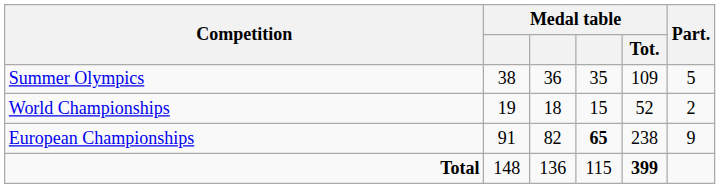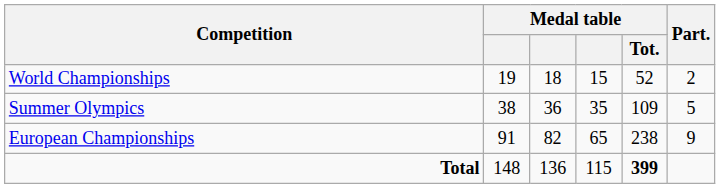 <table class="wikitable" width=45% style="font-size:90%; text-align:center;">
 <tr>
 <th rowspan=2>Competition</th>
 <th colspan=4>Medal table</th>
 <th rowspan=2 width=30>Part.</th>
 </tr>
 <tr>
 <th width=30></th>
 <th width=30></th>
 <th width=30></th>
 <th width=30>Tot.</th>
 </tr>
 <tr>
+<td align="left"><a href='#'>World Championships</a></td>
+<td>19</td>
+<td>18</td>
+<td>15</td>
+<td>52</td>
+<td>2</td>
+</tr>
+<tr>
 <td align="left"><a href='#'>Summer Olympics</a></td>
 <td>38</td>
 <td>36</td>
 <td>35</td>
 <td>109</td>
 <td>5</td>
 </tr>
 <tr>
-<td align="left"><a href='#'>World Championships</a></td>
-<td>19</td>
-<td>18</td>
-<td>15</td>
-<td>52</td>
-<td>2</td>
-</tr>
-<tr>
 <td align="left"><a href='#'>European Championships</a></td>
 <td>91</td>
 <td>82</td>
-<td><strong>65</strong></td>
+<td>65</td>
 <td>238</td>
 <td>9</td>
 </tr>
 <tr>
 <td align="right"><strong>Total</strong></td>
 <td>148</td>
 <td>136</td>
 <td>115</td>
 <td><strong>399</strong></td>
 </tr>
 </table>
